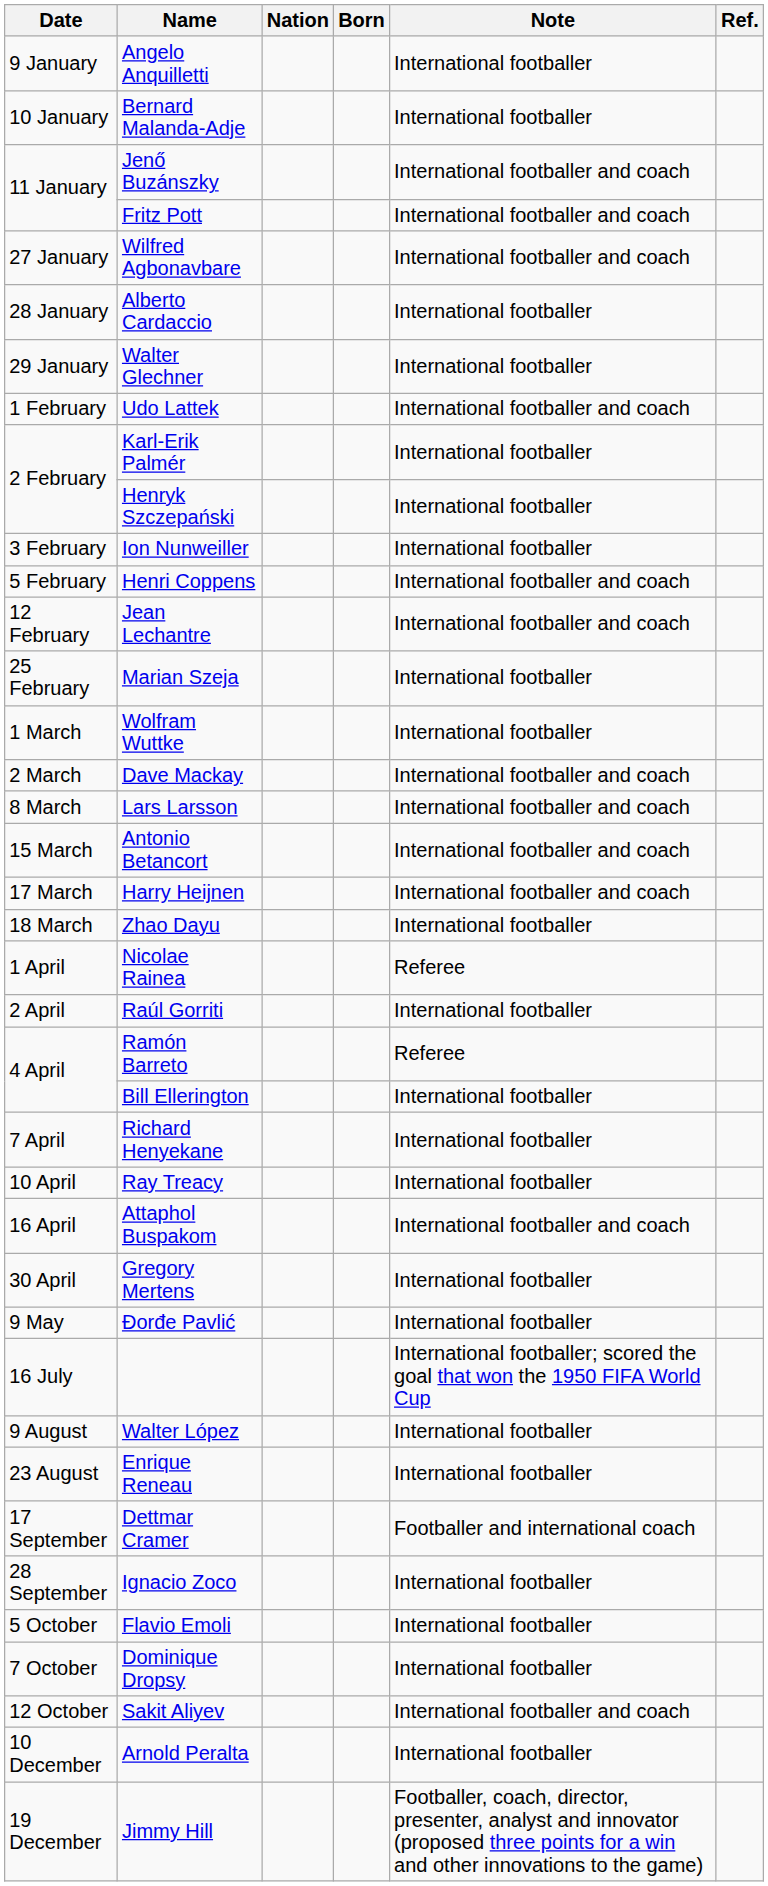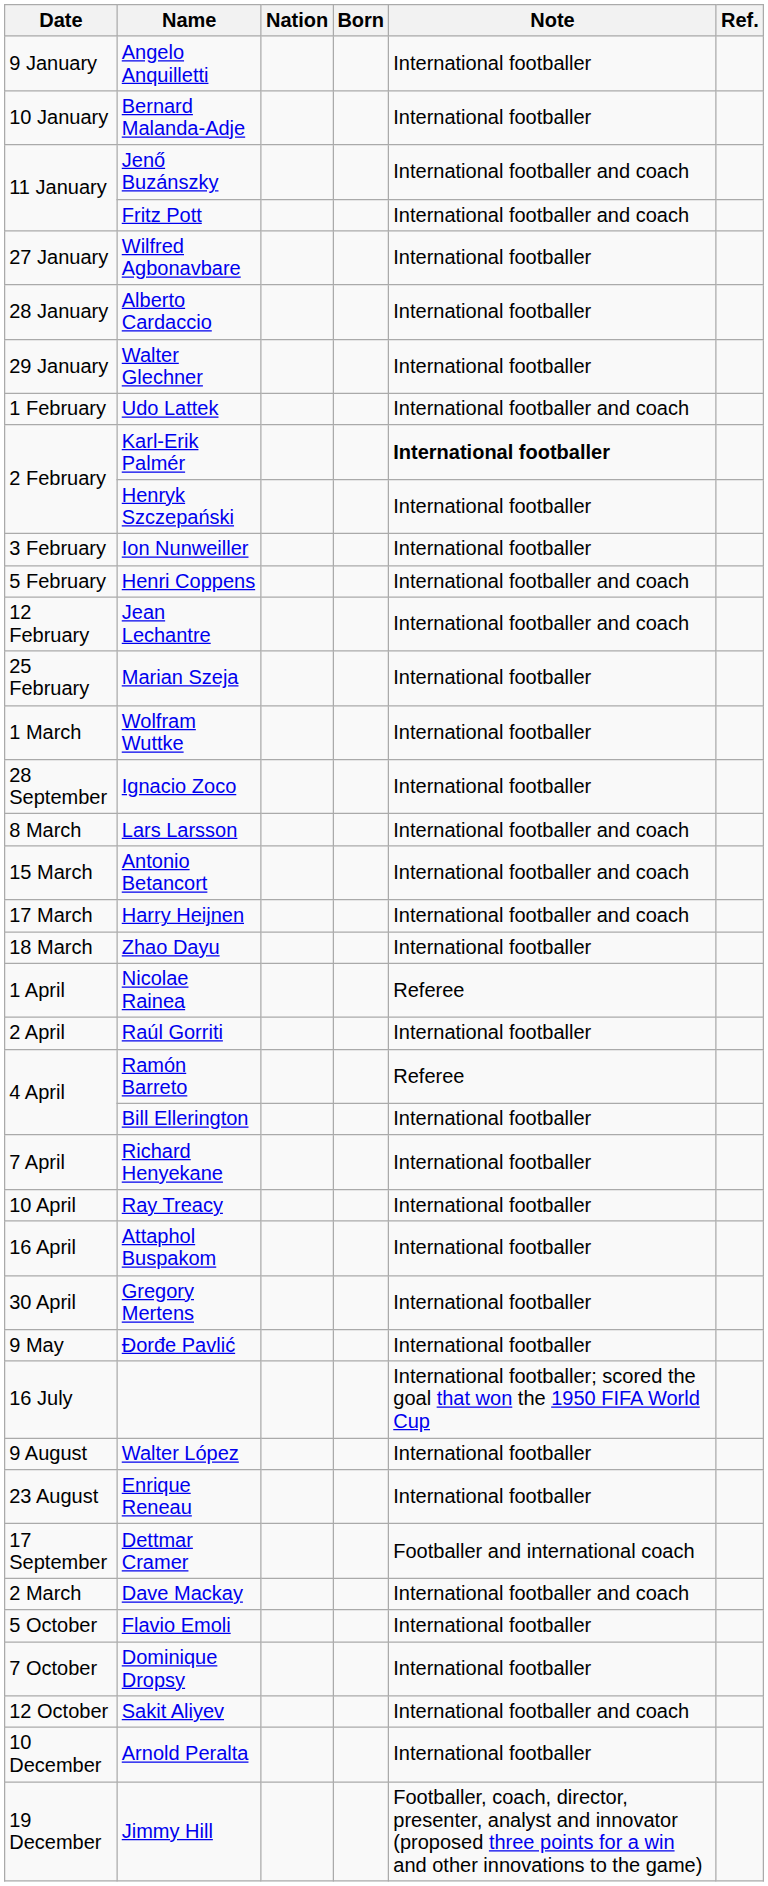 <table class="wikitable sortable">
 <tr>
 <th>Date</th>
 <th>Name</th>
 <th>Nation</th>
 <th>Born</th>
 <th>Note</th>
 <th>Ref.</th>
 </tr>
 <tr>
 <td>9 January</td>
 <td><a href='#'>Angelo Anquilletti</a></td>
 <td></td>
 <td align="right"></td>
 <td>International footballer</td>
 <td align="center"></td>
 </tr>
 <tr>
 <td>10 January</td>
 <td><a href='#'>Bernard Malanda-Adje</a></td>
 <td></td>
 <td align="right"></td>
 <td>International footballer</td>
 <td align="center"></td>
 </tr>
 <tr>
 <td rowspan="2">11 January</td>
 <td><a href='#'>Jenő Buzánszky</a></td>
 <td></td>
 <td align="right"></td>
 <td>International footballer and coach</td>
 <td align="center"></td>
 </tr>
 <tr>
 <td><a href='#'>Fritz Pott</a></td>
 <td></td>
 <td align="right"></td>
 <td>International footballer and coach</td>
 <td align="center"></td>
 </tr>
 <tr>
 <td>27 January</td>
 <td><a href='#'>Wilfred Agbonavbare</a></td>
 <td></td>
 <td align="right"></td>
-<td>International footballer and coach</td>
+<td>International footballer</td>
 <td align="center"></td>
 </tr>
 <tr>
 <td>28 January</td>
 <td><a href='#'>Alberto Cardaccio</a></td>
 <td></td>
 <td align="right"></td>
 <td>International footballer</td>
 <td align="center"></td>
 </tr>
 <tr>
 <td>29 January</td>
 <td><a href='#'>Walter Glechner</a></td>
 <td></td>
 <td align="right"></td>
 <td>International footballer</td>
 <td align="center"></td>
 </tr>
 <tr>
 <td>1 February</td>
 <td><a href='#'>Udo Lattek</a></td>
 <td></td>
 <td align="right"></td>
 <td>International footballer and coach</td>
 <td align="center"></td>
 </tr>
 <tr>
 <td rowspan="2">2 February</td>
 <td><a href='#'>Karl-Erik Palmér</a></td>
 <td></td>
 <td align="right"></td>
-<td>International footballer</td>
+<td><strong>International footballer</strong></td>
 <td align="center"></td>
 </tr>
 <tr>
 <td><a href='#'>Henryk Szczepański</a></td>
 <td></td>
 <td align="right"></td>
 <td>International footballer</td>
 <td align="center"></td>
 </tr>
 <tr>
 <td>3 February</td>
 <td><a href='#'>Ion Nunweiller</a></td>
 <td></td>
 <td align="right"></td>
 <td>International footballer</td>
 <td align="center"></td>
 </tr>
 <tr>
 <td>5 February</td>
 <td><a href='#'>Henri Coppens</a></td>
 <td></td>
 <td align="right"></td>
 <td>International footballer and coach</td>
 <td align="center"></td>
 </tr>
 <tr>
 <td>12 February</td>
 <td><a href='#'>Jean Lechantre</a></td>
 <td></td>
 <td align="right"></td>
 <td>International footballer and coach</td>
 <td align="center"></td>
 </tr>
 <tr>
 <td>25 February</td>
 <td><a href='#'>Marian Szeja</a></td>
 <td></td>
 <td align="right"></td>
 <td>International footballer</td>
 <td align="center"></td>
 </tr>
 <tr>
 <td>1 March</td>
 <td><a href='#'>Wolfram Wuttke</a></td>
 <td></td>
 <td align="right"></td>
 <td>International footballer</td>
 <td align="center"></td>
 </tr>
 <tr>
-<td>2 March</td>
-<td><a href='#'>Dave Mackay</a></td>
+<td>28 September</td>
+<td><a href='#'>Ignacio Zoco</a></td>
 <td></td>
 <td align="right"></td>
-<td>International footballer and coach</td>
+<td>International footballer</td>
 <td align="center"></td>
 </tr>
 <tr>
 <td>8 March</td>
 <td><a href='#'>Lars Larsson</a></td>
 <td></td>
 <td align="right"></td>
 <td>International footballer and coach</td>
 <td align="center"></td>
 </tr>
 <tr>
 <td>15 March</td>
 <td><a href='#'>Antonio Betancort</a></td>
 <td></td>
 <td align="right"></td>
 <td>International footballer and coach</td>
 <td align="center"></td>
 </tr>
 <tr>
 <td>17 March</td>
 <td><a href='#'>Harry Heijnen</a></td>
 <td></td>
 <td align="right"></td>
 <td>International footballer and coach</td>
 <td align="center"></td>
 </tr>
 <tr>
 <td>18 March</td>
 <td><a href='#'>Zhao Dayu</a></td>
 <td></td>
 <td align="right"></td>
 <td>International footballer</td>
 <td align="center"></td>
 </tr>
 <tr>
 <td>1 April</td>
 <td><a href='#'>Nicolae Rainea</a></td>
 <td></td>
 <td align="right"></td>
 <td>Referee</td>
 <td align="center"></td>
 </tr>
 <tr>
 <td>2 April</td>
 <td><a href='#'>Raúl Gorriti</a></td>
 <td></td>
 <td align="right"></td>
 <td>International footballer</td>
 <td align="center"></td>
 </tr>
 <tr>
 <td rowspan="2">4 April</td>
 <td><a href='#'>Ramón Barreto</a></td>
 <td></td>
 <td align="right"></td>
 <td>Referee</td>
 <td align="center"></td>
 </tr>
 <tr>
 <td><a href='#'>Bill Ellerington</a></td>
 <td></td>
 <td align="right"></td>
 <td>International footballer</td>
 <td align="center"></td>
 </tr>
 <tr>
 <td>7 April</td>
 <td><a href='#'>Richard Henyekane</a></td>
 <td></td>
 <td align="right"></td>
 <td>International footballer</td>
 <td align="center"></td>
 </tr>
 <tr>
 <td>10 April</td>
 <td><a href='#'>Ray Treacy</a></td>
 <td></td>
 <td align="right"></td>
 <td>International footballer</td>
 <td align="center"></td>
 </tr>
 <tr>
 <td>16 April</td>
 <td><a href='#'>Attaphol Buspakom</a></td>
 <td></td>
 <td align="right"></td>
-<td>International footballer and coach</td>
+<td>International footballer</td>
 <td align="center"></td>
 </tr>
 <tr>
 <td>30 April</td>
 <td><a href='#'>Gregory Mertens</a></td>
 <td></td>
 <td align="right"></td>
 <td>International footballer</td>
 <td align="center"></td>
 </tr>
 <tr>
 <td>9 May</td>
 <td><a href='#'>Đorđe Pavlić</a></td>
 <td></td>
 <td align="right"></td>
 <td>International footballer</td>
 <td align="center"></td>
 </tr>
 <tr>
 <td>16 July</td>
 <td></td>
 <td></td>
 <td align="right"></td>
 <td>International footballer; scored the goal <a href='#'>that won</a> the <a href='#'>1950 FIFA World Cup</a></td>
 <td align="center"></td>
 </tr>
 <tr>
 <td>9 August</td>
 <td><a href='#'>Walter López</a></td>
 <td></td>
 <td align="right"></td>
 <td>International footballer</td>
 <td align="center"></td>
 </tr>
 <tr>
 <td>23 August</td>
 <td><a href='#'>Enrique Reneau</a></td>
 <td></td>
 <td align="right"></td>
 <td>International footballer</td>
 <td align="center"></td>
 </tr>
 <tr>
 <td>17 September</td>
 <td><a href='#'>Dettmar Cramer</a></td>
 <td></td>
 <td align="right"></td>
 <td>Footballer and international coach</td>
 <td align="center"></td>
 </tr>
 <tr>
-<td>28 September</td>
-<td><a href='#'>Ignacio Zoco</a></td>
+<td>2 March</td>
+<td><a href='#'>Dave Mackay</a></td>
 <td></td>
 <td align="right"></td>
-<td>International footballer</td>
+<td>International footballer and coach</td>
 <td align="center"></td>
 </tr>
 <tr>
 <td>5 October</td>
 <td><a href='#'>Flavio Emoli</a></td>
 <td></td>
 <td align="right"></td>
 <td>International footballer</td>
 <td align="center"></td>
 </tr>
 <tr>
 <td>7 October</td>
 <td><a href='#'>Dominique Dropsy</a></td>
 <td></td>
 <td align="right"></td>
 <td>International footballer</td>
 <td align="center"></td>
 </tr>
 <tr>
 <td>12 October</td>
 <td><a href='#'>Sakit Aliyev</a></td>
 <td></td>
 <td align="right"></td>
 <td>International footballer and coach</td>
 <td align="center"></td>
 </tr>
 <tr>
 <td>10 December</td>
 <td><a href='#'>Arnold Peralta</a></td>
 <td></td>
 <td align="right"></td>
 <td>International footballer</td>
 <td align="center"></td>
 </tr>
 <tr>
 <td>19 December</td>
 <td><a href='#'>Jimmy Hill</a></td>
 <td></td>
 <td align="right"></td>
 <td>Footballer, coach, director, presenter, analyst and innovator (proposed <a href='#'>three points for a win</a> and other innovations to the game)</td>
 <td align="center"></td>
 </tr>
 </table>
